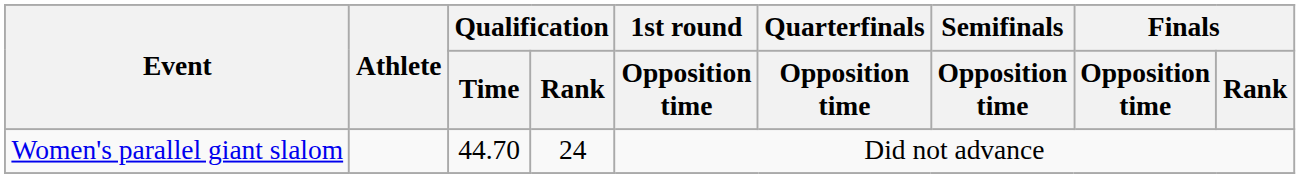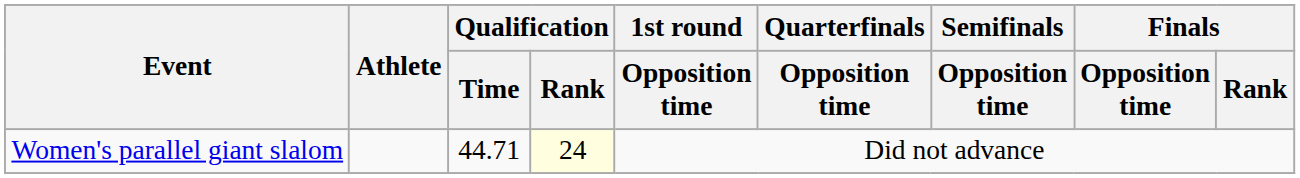 <table class="wikitable" border="1" style="font-size:90%">
 <tr>
 <th rowspan=2>Event</th>
 <th rowspan=2>Athlete</th>
 <th colspan=2>Qualification</th>
 <th>1st round</th>
 <th>Quarterfinals</th>
 <th>Semifinals</th>
 <th colspan=2>Finals</th>
 </tr>
 <tr>
 <th>Time</th>
 <th>Rank</th>
 <th>Opposition<br>time</th>
 <th>Opposition<br>time</th>
 <th>Opposition<br>time</th>
 <th>Opposition<br>time</th>
 <th>Rank</th>
 </tr>
 <tr>
 <td><a href='#'>Women's parallel giant slalom</a></td>
 <td></td>
-<td align=center>44.70</td>
-<td align=center>24</td>
+<td align=center>44.71</td>
+<td align=center style="background: lightyellow;">24</td>
 <td colspan=5 align=center>Did not advance</td>
 </tr>
 </table>
